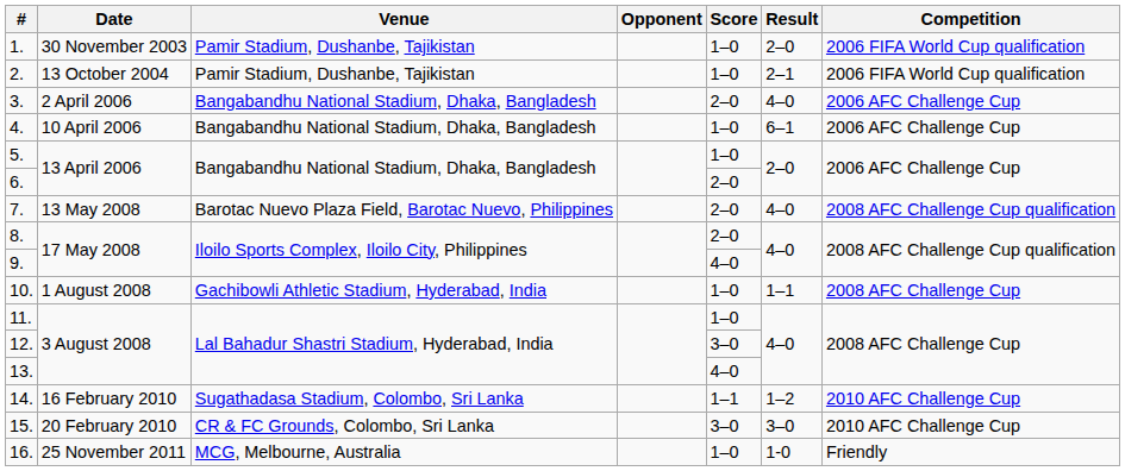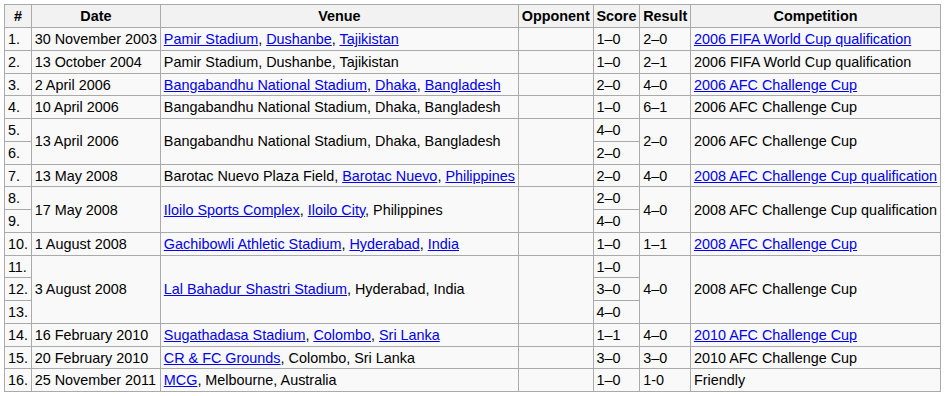 <table class="wikitable collapsible collapsed" style="font-size:90%">
 <tr>
 <th>#</th>
 <th>Date</th>
 <th>Venue</th>
 <th>Opponent</th>
 <th>Score</th>
 <th>Result</th>
 <th>Competition</th>
 </tr>
 <tr>
 <td>1.</td>
 <td>30 November 2003</td>
 <td><a href='#'>Pamir Stadium</a>, <a href='#'>Dushanbe</a>, <a href='#'>Tajikistan</a></td>
 <td></td>
 <td>1–0</td>
 <td>2–0</td>
 <td><a href='#'>2006 FIFA World Cup qualification</a></td>
 </tr>
 <tr>
 <td>2.</td>
 <td>13 October 2004</td>
 <td>Pamir Stadium, Dushanbe, Tajikistan</td>
 <td></td>
 <td>1–0</td>
 <td>2–1</td>
 <td>2006 FIFA World Cup qualification</td>
 </tr>
 <tr>
 <td>3.</td>
 <td>2 April 2006</td>
 <td><a href='#'>Bangabandhu National Stadium</a>, <a href='#'>Dhaka</a>, <a href='#'>Bangladesh</a></td>
 <td></td>
 <td>2–0</td>
 <td>4–0</td>
 <td><a href='#'>2006 AFC Challenge Cup</a></td>
 </tr>
 <tr>
 <td>4.</td>
 <td>10 April 2006</td>
 <td>Bangabandhu National Stadium, Dhaka, Bangladesh</td>
 <td></td>
 <td>1–0</td>
 <td>6–1</td>
 <td>2006 AFC Challenge Cup</td>
 </tr>
 <tr>
 <td>5.</td>
 <td rowspan="2">13 April 2006</td>
 <td rowspan="2">Bangabandhu National Stadium, Dhaka, Bangladesh</td>
 <td rowspan="2"></td>
-<td>1–0</td>
+<td>4–0</td>
 <td rowspan="2">2–0</td>
 <td rowspan="2">2006 AFC Challenge Cup</td>
 </tr>
 <tr>
 <td>6.</td>
 <td>2–0</td>
 </tr>
 <tr>
 <td>7.</td>
 <td>13 May 2008</td>
 <td>Barotac Nuevo Plaza Field, <a href='#'>Barotac Nuevo</a>, <a href='#'>Philippines</a></td>
 <td></td>
 <td>2–0</td>
 <td>4–0</td>
 <td><a href='#'>2008 AFC Challenge Cup qualification</a></td>
 </tr>
 <tr>
 <td>8.</td>
 <td rowspan="2">17 May 2008</td>
 <td rowspan="2"><a href='#'>Iloilo Sports Complex</a>, <a href='#'>Iloilo City</a>, Philippines</td>
 <td rowspan="2"></td>
 <td>2–0</td>
 <td rowspan="2">4–0</td>
 <td rowspan="2">2008 AFC Challenge Cup qualification</td>
 </tr>
 <tr>
 <td>9.</td>
 <td>4–0</td>
 </tr>
 <tr>
 <td>10.</td>
 <td>1 August 2008</td>
 <td><a href='#'>Gachibowli Athletic Stadium</a>, <a href='#'>Hyderabad</a>, <a href='#'>India</a></td>
 <td></td>
 <td>1–0</td>
 <td>1–1</td>
 <td><a href='#'>2008 AFC Challenge Cup</a></td>
 </tr>
 <tr>
 <td>11.</td>
 <td rowspan="3">3 August 2008</td>
 <td rowspan="3"><a href='#'>Lal Bahadur Shastri Stadium</a>, Hyderabad, India</td>
 <td rowspan="3"></td>
 <td>1–0</td>
 <td rowspan="3">4–0</td>
 <td rowspan="3">2008 AFC Challenge Cup</td>
 </tr>
 <tr>
 <td>12.</td>
 <td>3–0</td>
 </tr>
 <tr>
 <td>13.</td>
 <td>4–0</td>
 </tr>
 <tr>
 <td>14.</td>
 <td>16 February 2010</td>
 <td><a href='#'>Sugathadasa Stadium</a>, <a href='#'>Colombo</a>, <a href='#'>Sri Lanka</a></td>
 <td></td>
 <td>1–1</td>
-<td>1–2</td>
+<td>4–0</td>
 <td><a href='#'>2010 AFC Challenge Cup</a></td>
 </tr>
 <tr>
 <td>15.</td>
 <td>20 February 2010</td>
 <td><a href='#'>CR & FC Grounds</a>, Colombo, Sri Lanka</td>
 <td></td>
 <td>3–0</td>
 <td>3–0</td>
 <td>2010 AFC Challenge Cup</td>
 </tr>
 <tr>
 <td>16.</td>
 <td>25 November 2011</td>
 <td><a href='#'>MCG</a>, Melbourne, Australia</td>
 <td></td>
 <td>1–0</td>
 <td>1-0</td>
 <td>Friendly</td>
 </tr>
 </table>
